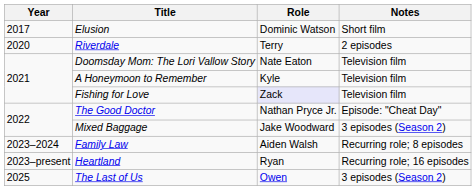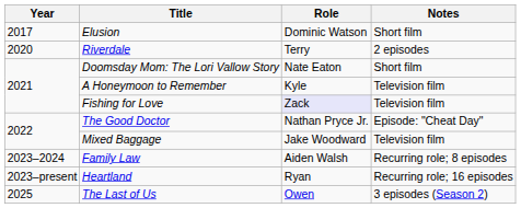 <table class="wikitable sortable">
 <tr>
 <th>Year</th>
 <th>Title</th>
 <th>Role</th>
 <th class="unsortable">Notes</th>
 </tr>
 <tr>
 <td>2017</td>
 <td><em>Elusion</em></td>
 <td>Dominic Watson</td>
 <td>Short film</td>
 </tr>
 <tr>
 <td>2020</td>
 <td><em><a href='#'>Riverdale</a></em></td>
 <td>Terry</td>
 <td>2 episodes</td>
 </tr>
 <tr>
 <td rowspan="3">2021</td>
 <td><em>Doomsday Mom: The Lori Vallow Story</em></td>
 <td>Nate Eaton</td>
-<td>Television film</td>
+<td>Short film</td>
 </tr>
 <tr>
 <td><em>A Honeymoon to Remember</em></td>
 <td>Kyle</td>
 <td>Television film</td>
 </tr>
 <tr>
 <td><em>Fishing for Love</em></td>
 <td style="background: lavender;">Zack</td>
 <td>Television film</td>
 </tr>
 <tr>
 <td rowspan="2">2022</td>
 <td><em><a href='#'>The Good Doctor</a></em></td>
 <td>Nathan Pryce Jr.</td>
 <td>Episode: "Cheat Day"</td>
 </tr>
 <tr>
 <td><em>Mixed Baggage</em></td>
 <td>Jake Woodward</td>
-<td>3 episodes (<a href='#'>Season 2</a>)</td>
+<td>Television film</td>
 </tr>
 <tr>
 <td>2023–2024</td>
 <td><em><a href='#'>Family Law</a></em></td>
 <td>Aiden Walsh</td>
 <td>Recurring role; 8 episodes</td>
 </tr>
 <tr>
 <td>2023–present</td>
 <td><em><a href='#'>Heartland</a></em></td>
 <td>Ryan</td>
 <td>Recurring role; 16 episodes</td>
 </tr>
 <tr>
 <td>2025</td>
 <td><em><a href='#'>The Last of Us</a></em></td>
 <td><a href='#'>Owen</a></td>
 <td>3 episodes (<a href='#'>Season 2</a>)</td>
 </tr>
 </table>
